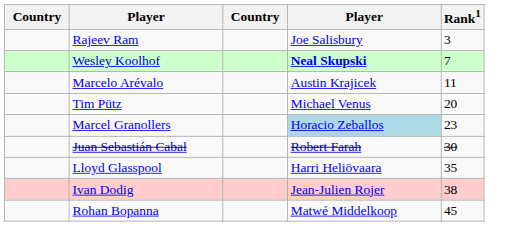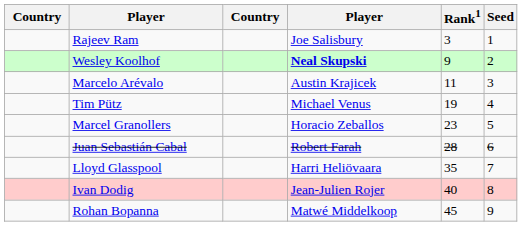 <table class="sortable wikitable">
 <tr>
 <th width="70">Country</th>
 <th width="175">Player</th>
 <th width="70">Country</th>
 <th width="175">Player</th>
 <th>Rank<sup>1</sup></th>
+<th>Seed</th>
 </tr>
 <tr>
 <td></td>
 <td><a href='#'>Rajeev Ram</a></td>
 <td></td>
 <td><a href='#'>Joe Salisbury</a></td>
 <td>3</td>
+<td>1</td>
 </tr>
 <tr bgcolor=#cfc>
 <td></td>
 <td><a href='#'>Wesley Koolhof</a></td>
 <td></td>
 <td><strong><a href='#'>Neal Skupski</a></strong></td>
-<td>7</td>
+<td>9</td>
+<td>2</td>
 </tr>
 <tr>
 <td></td>
 <td><a href='#'>Marcelo Arévalo</a></td>
 <td></td>
 <td><a href='#'>Austin Krajicek</a></td>
 <td>11</td>
+<td>3</td>
 </tr>
 <tr>
 <td></td>
 <td><a href='#'>Tim Pütz</a></td>
 <td></td>
 <td><a href='#'>Michael Venus</a></td>
-<td>20</td>
+<td>19</td>
+<td>4</td>
 </tr>
 <tr>
 <td></td>
 <td><a href='#'>Marcel Granollers</a></td>
 <td></td>
-<td style="background: lightblue;"><a href='#'>Horacio Zeballos</a></td>
+<td><a href='#'>Horacio Zeballos</a></td>
 <td>23</td>
+<td>5</td>
 </tr>
 <tr>
 <td><s></s></td>
 <td><s><a href='#'>Juan Sebastián Cabal</a></s></td>
 <td><s></s></td>
 <td><s><a href='#'>Robert Farah</a></s></td>
-<td><s>30</s></td>
+<td><s>28</s></td>
+<td><s>6</s></td>
 </tr>
 <tr>
 <td></td>
 <td><a href='#'>Lloyd Glasspool</a></td>
 <td></td>
 <td><a href='#'>Harri Heliövaara</a></td>
 <td>35</td>
+<td>7</td>
 </tr>
 <tr bgcolor=#fcc>
 <td></td>
 <td><a href='#'>Ivan Dodig</a></td>
 <td></td>
 <td><a href='#'>Jean-Julien Rojer</a></td>
-<td>38</td>
+<td>40</td>
+<td>8</td>
 </tr>
 <tr>
 <td></td>
 <td><a href='#'>Rohan Bopanna</a></td>
 <td></td>
 <td><a href='#'>Matwé Middelkoop</a></td>
 <td>45</td>
+<td>9</td>
 </tr>
 </table>
